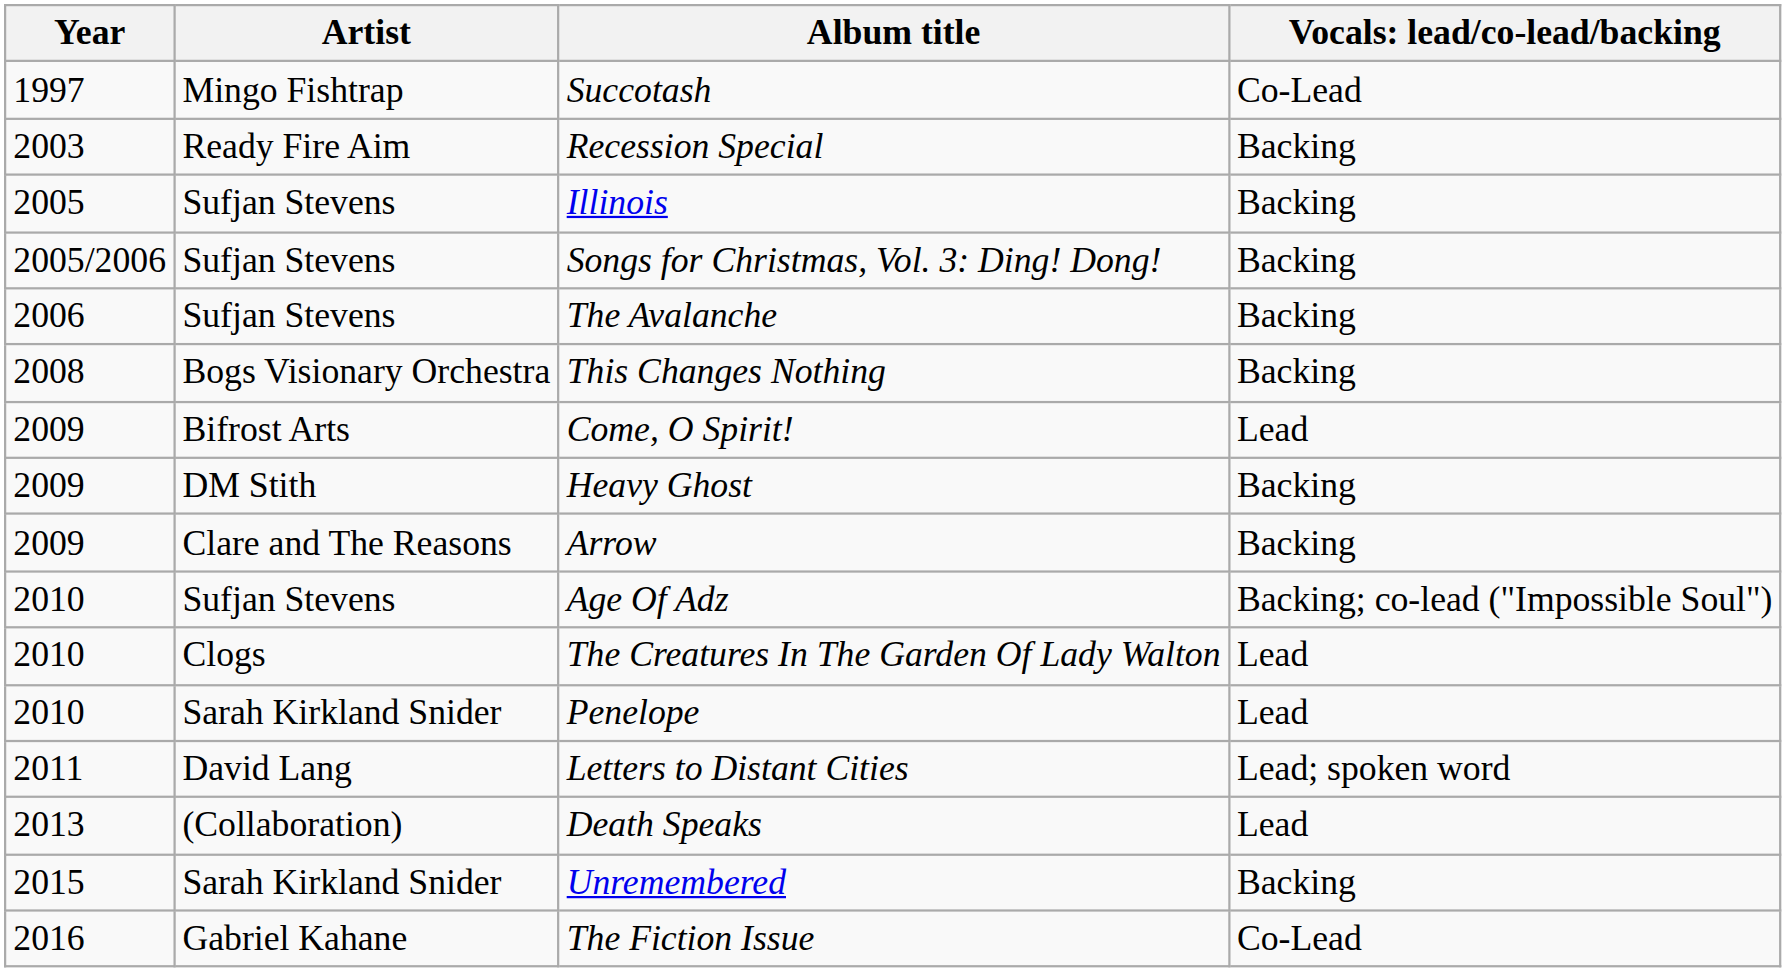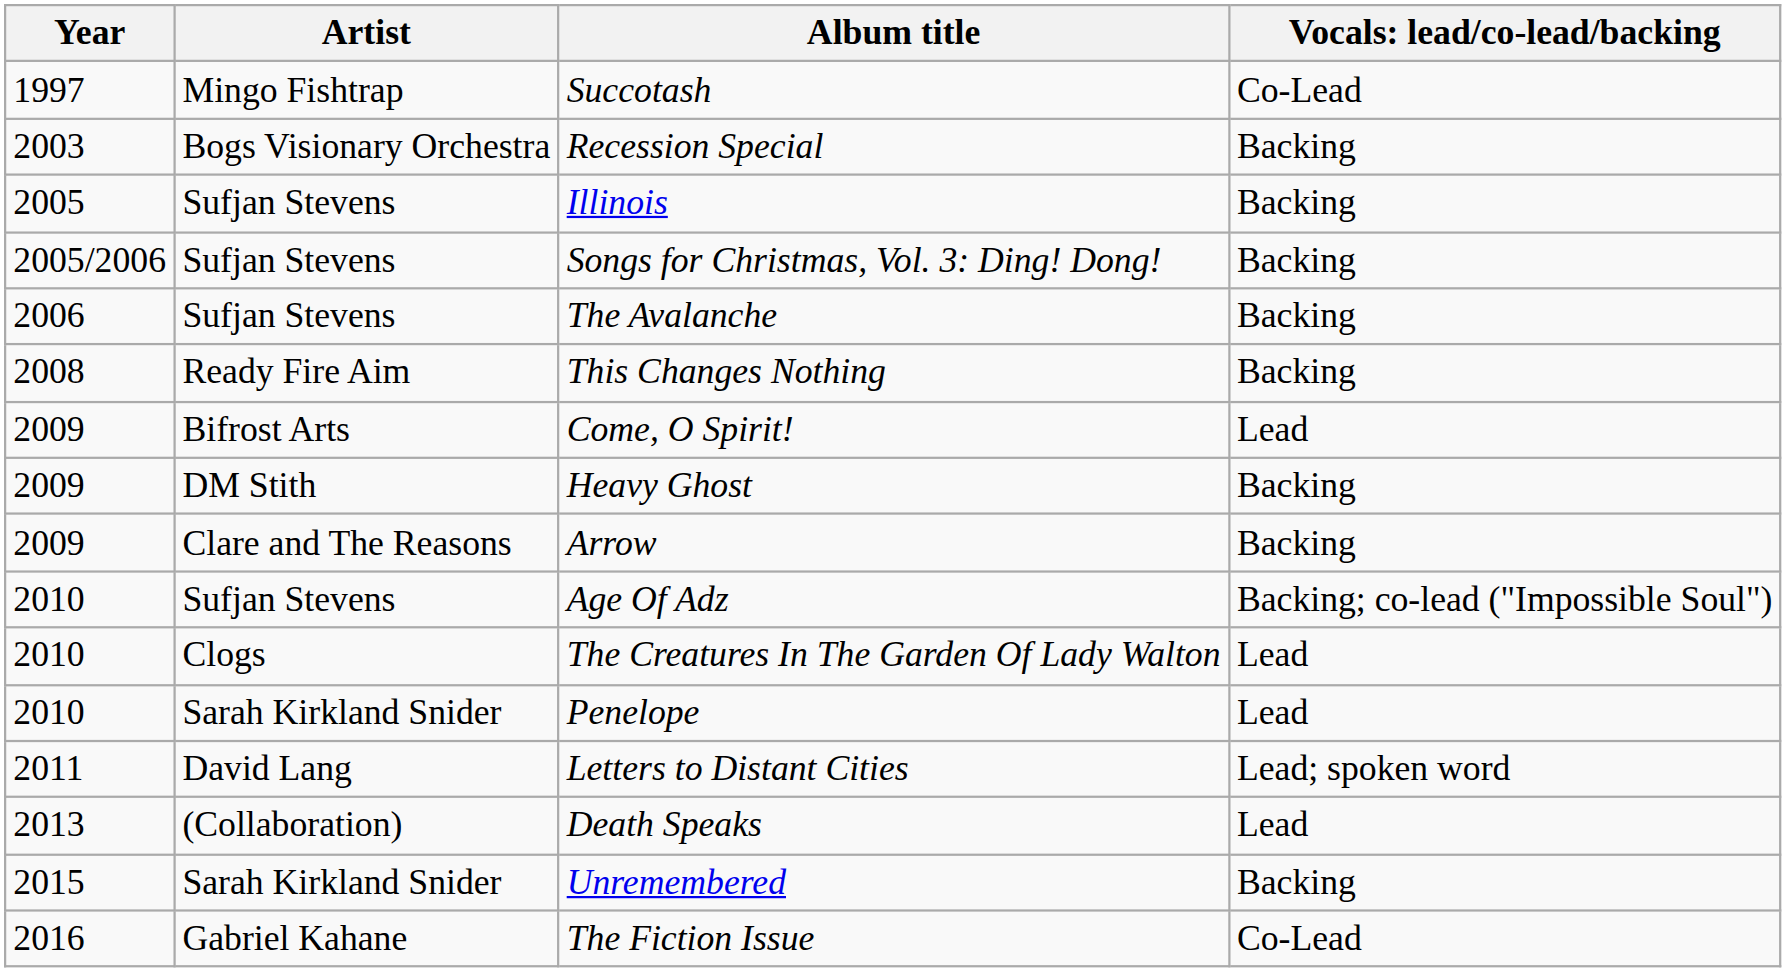 <table class="wikitable">
 <tr>
 <th>Year</th>
 <th>Artist</th>
 <th>Album title</th>
 <th>Vocals: lead/co-lead/backing</th>
 </tr>
 <tr>
 <td>1997</td>
 <td>Mingo Fishtrap</td>
 <td><em>Succotash</em></td>
 <td>Co-Lead</td>
 </tr>
 <tr>
 <td>2003</td>
-<td>Ready Fire Aim</td>
+<td>Bogs Visionary Orchestra</td>
 <td><em>Recession Special</em></td>
 <td>Backing</td>
 </tr>
 <tr>
 <td>2005</td>
 <td>Sufjan Stevens</td>
 <td><em><a href='#'>Illinois</a></em></td>
 <td>Backing</td>
 </tr>
 <tr>
 <td>2005/2006</td>
 <td>Sufjan Stevens</td>
 <td><em>Songs for Christmas, Vol. 3: Ding! Dong!</em></td>
 <td>Backing</td>
 </tr>
 <tr>
 <td>2006</td>
 <td>Sufjan Stevens</td>
 <td><em>The Avalanche</em></td>
 <td>Backing</td>
 </tr>
 <tr>
 <td>2008</td>
-<td>Bogs Visionary Orchestra</td>
+<td>Ready Fire Aim</td>
 <td><em>This Changes Nothing</em></td>
 <td>Backing</td>
 </tr>
 <tr>
 <td>2009</td>
 <td>Bifrost Arts</td>
 <td><em>Come, O Spirit!</em></td>
 <td>Lead</td>
 </tr>
 <tr>
 <td>2009</td>
 <td>DM Stith</td>
 <td><em>Heavy Ghost</em></td>
 <td>Backing</td>
 </tr>
 <tr>
 <td>2009</td>
 <td>Clare and The Reasons</td>
 <td><em>Arrow</em></td>
 <td>Backing</td>
 </tr>
 <tr>
 <td>2010</td>
 <td>Sufjan Stevens</td>
 <td><em>Age Of Adz</em></td>
 <td>Backing; co-lead ("Impossible Soul")</td>
 </tr>
 <tr>
 <td>2010</td>
 <td>Clogs</td>
 <td><em>The Creatures In The Garden Of Lady Walton</em></td>
 <td>Lead</td>
 </tr>
 <tr>
 <td>2010</td>
 <td>Sarah Kirkland Snider</td>
 <td><em>Penelope</em></td>
 <td>Lead</td>
 </tr>
 <tr>
 <td>2011</td>
 <td>David Lang</td>
 <td><em>Letters to Distant Cities</em></td>
 <td>Lead; spoken word</td>
 </tr>
 <tr>
 <td>2013</td>
 <td>(Collaboration)</td>
 <td><em>Death Speaks</em></td>
 <td>Lead</td>
 </tr>
 <tr>
 <td>2015</td>
 <td>Sarah Kirkland Snider</td>
 <td><em><a href='#'>Unremembered</a></em></td>
 <td>Backing</td>
 </tr>
 <tr>
 <td>2016</td>
 <td>Gabriel Kahane</td>
 <td><em>The Fiction Issue</em></td>
 <td>Co-Lead</td>
 </tr>
 </table>
